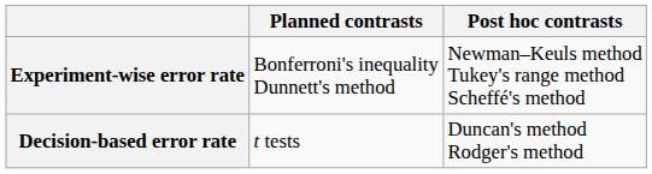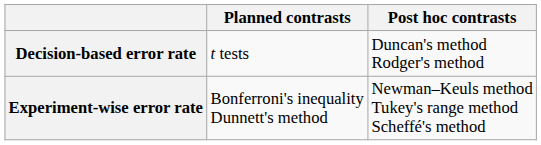 <table border="1" class="wikitable" style="margin: 1em auto 1em auto;">
 <tr>
 <th></th>
 <th>Planned contrasts</th>
 <th>Post hoc contrasts</th>
 </tr>
 <tr>
+<th>Decision-based error rate</th>
+<td><em>t</em> tests</td>
+<td>Duncan's method <br> Rodger's method</td>
+</tr>
+<tr>
 <th>Experiment-wise error rate</th>
 <td>Bonferroni's inequality <br> Dunnett's method</td>
 <td>Newman–Keuls method <br> Tukey's range method <br> Scheffé's method</td>
 </tr>
-<tr>
-<th>Decision-based error rate</th>
-<td><em>t</em> tests</td>
-<td>Duncan's method <br> Rodger's method</td>
-</tr>
 </table>
